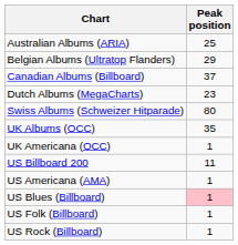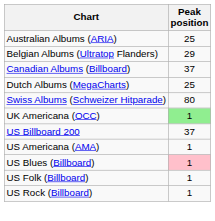 <table class="wikitable sortable plainrowheaders">
 <tr>
 <th scope="col">Chart</th>
 <th scope="col">Peak<br> position</th>
 </tr>
 <tr>
 <td>Australian Albums (<a href='#'>ARIA</a>)</td>
 <td style="text-align:center;">25</td>
 </tr>
 <tr>
 <td>Belgian Albums (<a href='#'>Ultratop</a> Flanders)</td>
 <td style="text-align:center;">29</td>
 </tr>
 <tr>
 <td><a href='#'>Canadian Albums</a> (<a href='#'>Billboard</a>)</td>
 <td style="text-align:center;">37</td>
 </tr>
 <tr>
 <td>Dutch Albums (<a href='#'>MegaCharts</a>)</td>
-<td style="text-align:center;">23</td>
+<td style="text-align:center;">25</td>
 </tr>
 <tr>
 <td><a href='#'>Swiss Albums</a> (<a href='#'>Schweizer Hitparade</a>)</td>
 <td style="text-align:center;">80</td>
 </tr>
 <tr>
-<td><a href='#'>UK Albums</a> (<a href='#'>OCC</a>)</td>
-<td style="text-align:center;">35</td>
-</tr>
-<tr>
 <td>UK Americana (<a href='#'>OCC</a>)</td>
-<td style="text-align:center;">1</td>
+<td style="background: lightgreen; text-align:center;">1</td>
 </tr>
 <tr>
 <td><a href='#'>US Billboard 200</a></td>
-<td style="text-align:center;">11</td>
+<td style="text-align:center;">37</td>
 </tr>
 <tr>
 <td>US Americana (<a href='#'>AMA</a>)</td>
 <td style="text-align:center;">1</td>
 </tr>
 <tr>
 <td>US Blues (<a href='#'>Billboard</a>)</td>
 <td style="background: pink; text-align:center;">1</td>
 </tr>
 <tr>
 <td>US Folk (<a href='#'>Billboard</a>)</td>
 <td style="text-align:center;">1</td>
 </tr>
 <tr>
 <td US Rock Chart>US Rock (<a href='#'>Billboard</a>)</td>
 <td style="text-align:center;">1</td>
 </tr>
 </table>
